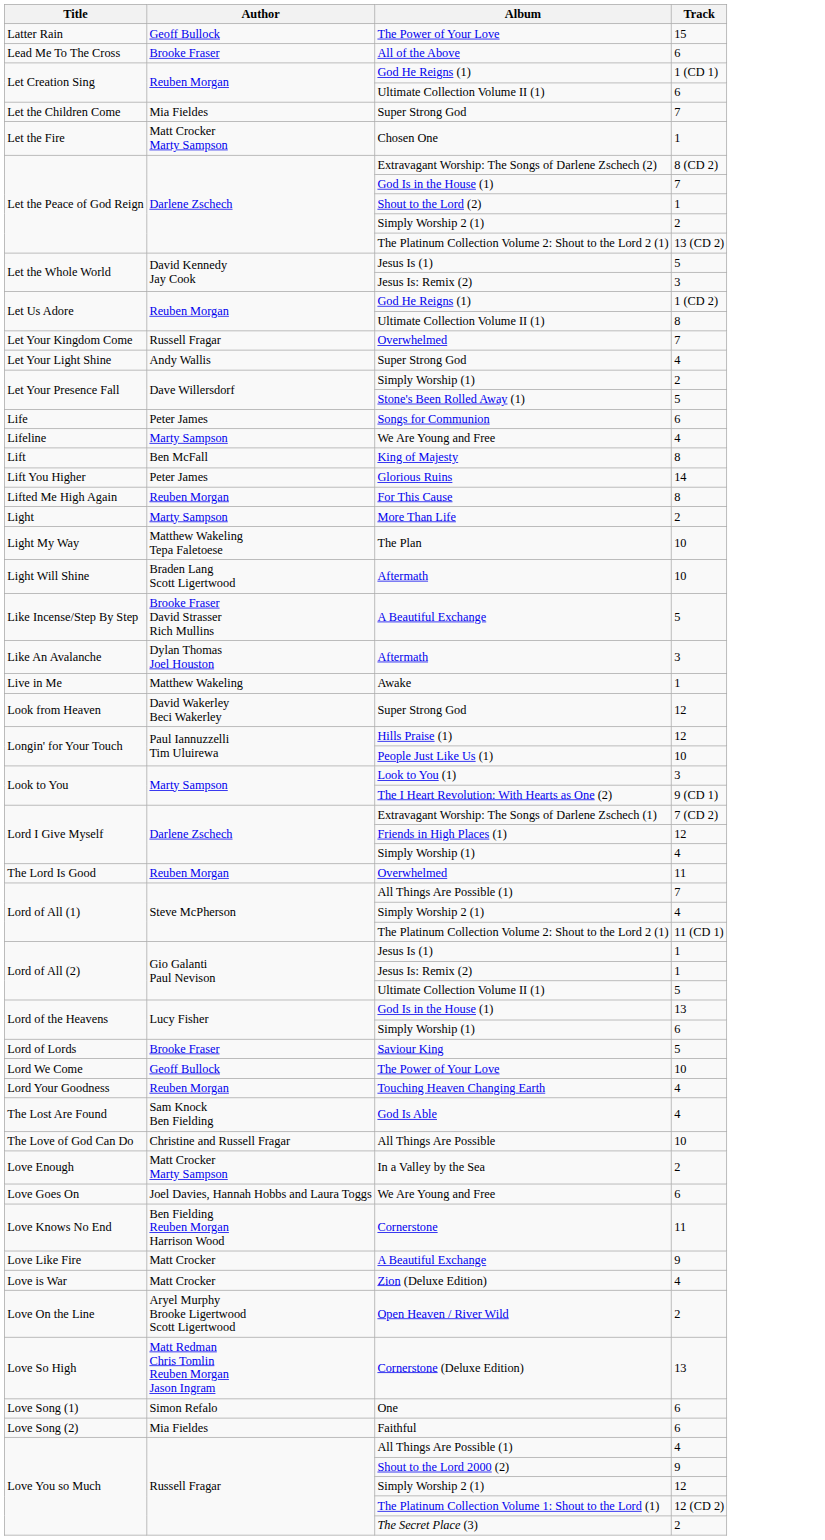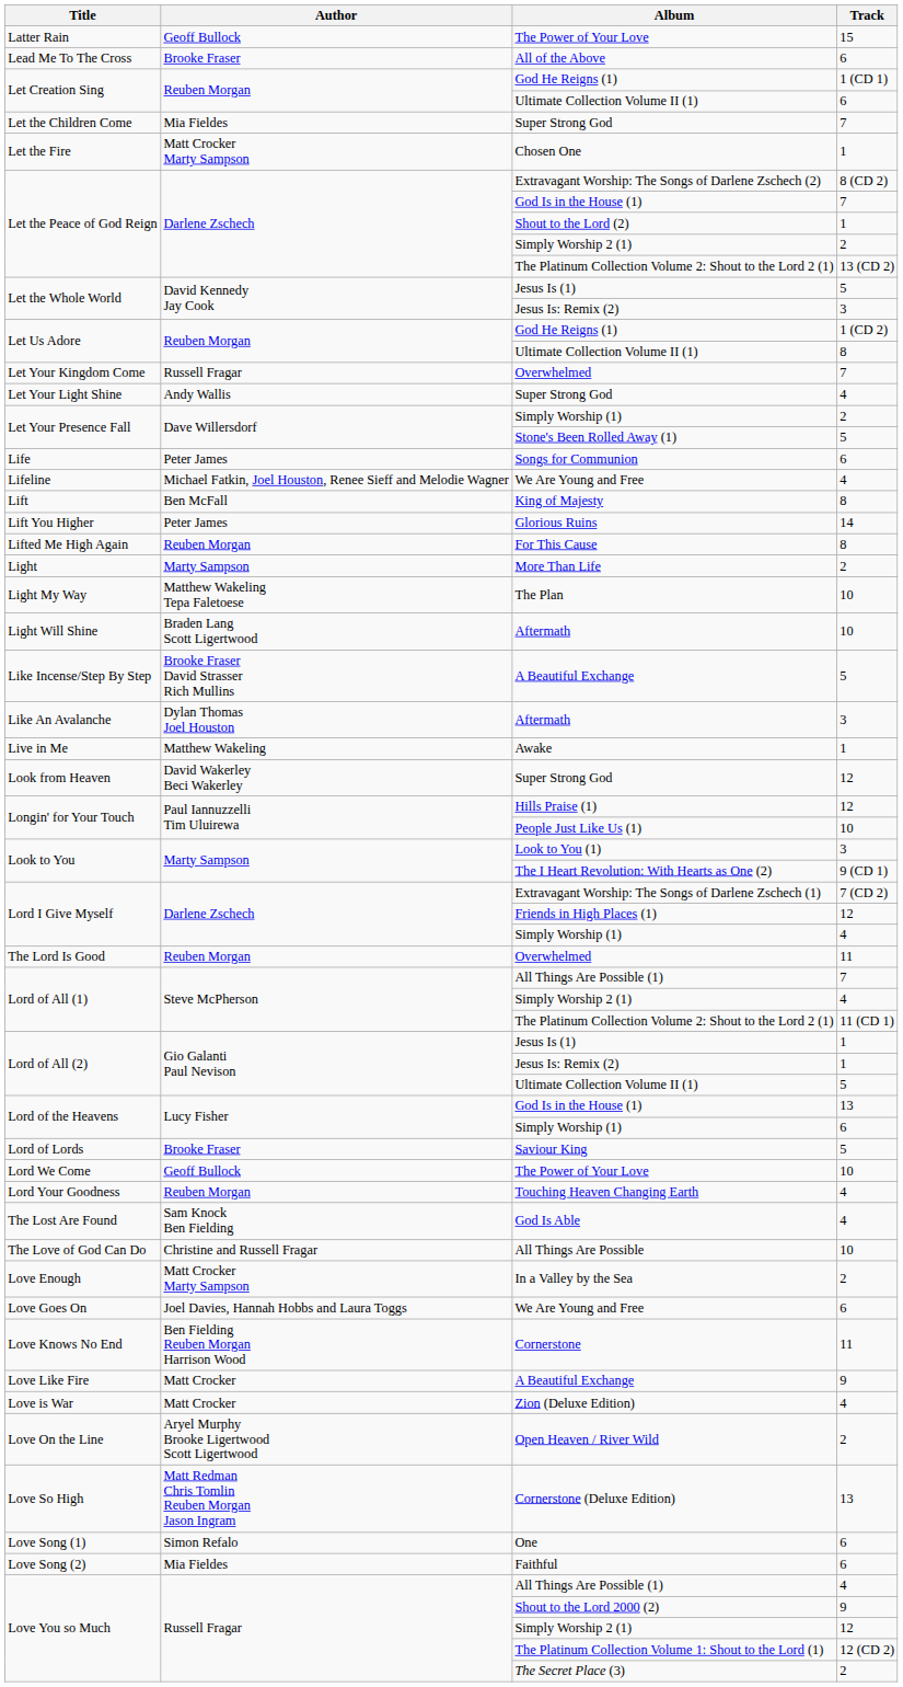 <table class="wikitable">
 <tr>
 <th>Title</th>
 <th>Author</th>
 <th>Album</th>
 <th>Track</th>
 </tr>
 <tr>
 <td>Latter Rain</td>
 <td><a href='#'>Geoff Bullock</a></td>
 <td><a href='#'>The Power of Your Love</a></td>
 <td>15</td>
 </tr>
 <tr>
 <td>Lead Me To The Cross</td>
 <td><a href='#'>Brooke Fraser</a></td>
 <td><a href='#'>All of the Above</a></td>
 <td>6</td>
 </tr>
 <tr>
 <td rowspan="2">Let Creation Sing</td>
 <td rowspan="2"><a href='#'>Reuben Morgan</a></td>
 <td><a href='#'>God He Reigns</a> (1)</td>
 <td>1 (CD 1)</td>
 </tr>
 <tr>
 <td>Ultimate Collection Volume II (1)</td>
 <td>6</td>
 </tr>
 <tr>
 <td>Let the Children Come</td>
 <td>Mia Fieldes</td>
 <td>Super Strong God</td>
 <td>7</td>
 </tr>
 <tr>
 <td>Let the Fire</td>
 <td>Matt Crocker <br> <a href='#'>Marty Sampson</a></td>
 <td>Chosen One</td>
 <td>1</td>
 </tr>
 <tr>
 <td rowspan="5">Let the Peace of God Reign</td>
 <td rowspan="5"><a href='#'>Darlene Zschech</a></td>
 <td>Extravagant Worship: The Songs of Darlene Zschech (2)</td>
 <td>8 (CD 2)</td>
 </tr>
 <tr>
 <td><a href='#'>God Is in the House</a> (1)</td>
 <td>7</td>
 </tr>
 <tr>
 <td><a href='#'>Shout to the Lord</a> (2)</td>
 <td>1</td>
 </tr>
 <tr>
 <td>Simply Worship 2 (1)</td>
 <td>2</td>
 </tr>
 <tr>
 <td>The Platinum Collection Volume 2: Shout to the Lord 2 (1)</td>
 <td>13 (CD 2)</td>
 </tr>
 <tr>
 <td rowspan="2">Let the Whole World</td>
 <td rowspan="2">David Kennedy <br> Jay Cook</td>
 <td>Jesus Is (1)</td>
 <td>5</td>
 </tr>
 <tr>
 <td>Jesus Is: Remix (2)</td>
 <td>3</td>
 </tr>
 <tr>
 <td rowspan="2">Let Us Adore</td>
 <td rowspan="2"><a href='#'>Reuben Morgan</a></td>
 <td><a href='#'>God He Reigns</a> (1)</td>
 <td>1 (CD 2)</td>
 </tr>
 <tr>
 <td>Ultimate Collection Volume II (1)</td>
 <td>8</td>
 </tr>
 <tr>
 <td>Let Your Kingdom Come</td>
 <td>Russell Fragar</td>
 <td><a href='#'>Overwhelmed</a></td>
 <td>7</td>
 </tr>
 <tr>
 <td>Let Your Light Shine</td>
 <td>Andy Wallis</td>
 <td>Super Strong God</td>
 <td>4</td>
 </tr>
 <tr>
 <td rowspan="2">Let Your Presence Fall</td>
 <td rowspan="2">Dave Willersdorf</td>
 <td>Simply Worship (1)</td>
 <td>2</td>
 </tr>
 <tr>
 <td><a href='#'>Stone's Been Rolled Away</a> (1)</td>
 <td>5</td>
 </tr>
 <tr>
 <td>Life</td>
 <td>Peter James</td>
 <td><a href='#'>Songs for Communion</a></td>
 <td>6</td>
 </tr>
 <tr>
 <td>Lifeline</td>
-<td><a href='#'>Marty Sampson</a></td>
+<td>Michael Fatkin, <a href='#'>Joel Houston</a>, Renee Sieff and Melodie Wagner</td>
 <td>We Are Young and Free</td>
 <td>4</td>
 </tr>
 <tr>
 <td>Lift</td>
 <td>Ben McFall</td>
 <td><a href='#'>King of Majesty</a></td>
 <td>8</td>
 </tr>
 <tr>
 <td>Lift You Higher</td>
 <td>Peter James</td>
 <td><a href='#'>Glorious Ruins</a></td>
 <td>14</td>
 </tr>
 <tr>
 <td>Lifted Me High Again</td>
 <td><a href='#'>Reuben Morgan</a></td>
 <td><a href='#'>For This Cause</a></td>
 <td>8</td>
 </tr>
 <tr>
 <td>Light</td>
 <td><a href='#'>Marty Sampson</a></td>
 <td><a href='#'>More Than Life</a></td>
 <td>2</td>
 </tr>
 <tr>
 <td>Light My Way</td>
 <td>Matthew Wakeling <br> Tepa Faletoese</td>
 <td>The Plan</td>
 <td>10</td>
 </tr>
 <tr>
 <td>Light Will Shine</td>
 <td>Braden Lang <br> Scott Ligertwood</td>
 <td><a href='#'>Aftermath</a></td>
 <td>10</td>
 </tr>
 <tr>
 <td>Like Incense/Step By Step</td>
 <td><a href='#'>Brooke Fraser</a> <br> David Strasser <br> Rich Mullins</td>
 <td><a href='#'>A Beautiful Exchange</a></td>
 <td>5</td>
 </tr>
 <tr>
 <td>Like An Avalanche</td>
 <td>Dylan Thomas <br> <a href='#'>Joel Houston</a></td>
 <td><a href='#'>Aftermath</a></td>
 <td>3</td>
 </tr>
 <tr>
 <td>Live in Me</td>
 <td>Matthew Wakeling</td>
 <td>Awake</td>
 <td>1</td>
 </tr>
 <tr>
 <td>Look from Heaven</td>
 <td>David Wakerley <br> Beci Wakerley</td>
 <td>Super Strong God</td>
 <td>12</td>
 </tr>
 <tr>
 <td rowspan="2">Longin' for Your Touch</td>
 <td rowspan="2">Paul Iannuzzelli <br> Tim Uluirewa</td>
 <td><a href='#'>Hills Praise</a> (1)</td>
 <td>12</td>
 </tr>
 <tr>
 <td><a href='#'>People Just Like Us</a> (1)</td>
 <td>10</td>
 </tr>
 <tr>
 <td rowspan="2">Look to You</td>
 <td rowspan="2"><a href='#'>Marty Sampson</a></td>
 <td><a href='#'>Look to You</a> (1)</td>
 <td>3</td>
 </tr>
 <tr>
 <td><a href='#'>The I Heart Revolution: With Hearts as One</a> (2)</td>
 <td>9 (CD 1)</td>
 </tr>
 <tr>
 <td rowspan="3">Lord I Give Myself</td>
 <td rowspan="3"><a href='#'>Darlene Zschech</a></td>
 <td>Extravagant Worship: The Songs of Darlene Zschech (1)</td>
 <td>7 (CD 2)</td>
 </tr>
 <tr>
 <td><a href='#'>Friends in High Places</a> (1)</td>
 <td>12</td>
 </tr>
 <tr>
 <td>Simply Worship (1)</td>
 <td>4</td>
 </tr>
 <tr>
 <td>The Lord Is Good</td>
 <td><a href='#'>Reuben Morgan</a></td>
 <td><a href='#'>Overwhelmed</a></td>
 <td>11</td>
 </tr>
 <tr>
 <td rowspan="3">Lord of All (1)</td>
 <td rowspan="3">Steve McPherson</td>
 <td>All Things Are Possible (1)</td>
 <td>7</td>
 </tr>
 <tr>
 <td>Simply Worship 2 (1)</td>
 <td>4</td>
 </tr>
 <tr>
 <td>The Platinum Collection Volume 2: Shout to the Lord 2 (1)</td>
 <td>11 (CD 1)</td>
 </tr>
 <tr>
 <td rowspan="3">Lord of All (2)</td>
 <td rowspan="3">Gio Galanti <br> Paul Nevison</td>
 <td>Jesus Is (1)</td>
 <td>1</td>
 </tr>
 <tr>
 <td>Jesus Is: Remix (2)</td>
 <td>1</td>
 </tr>
 <tr>
 <td>Ultimate Collection Volume II (1)</td>
 <td>5</td>
 </tr>
 <tr>
 <td rowspan="2">Lord of the Heavens</td>
 <td rowspan="2">Lucy Fisher</td>
 <td><a href='#'>God Is in the House</a> (1)</td>
 <td>13</td>
 </tr>
 <tr>
 <td>Simply Worship (1)</td>
 <td>6</td>
 </tr>
 <tr>
 <td>Lord of Lords</td>
 <td><a href='#'>Brooke Fraser</a></td>
 <td><a href='#'>Saviour King</a></td>
 <td>5</td>
 </tr>
 <tr>
 <td>Lord We Come</td>
 <td><a href='#'>Geoff Bullock</a></td>
 <td><a href='#'>The Power of Your Love</a></td>
 <td>10</td>
 </tr>
 <tr>
 <td>Lord Your Goodness</td>
 <td><a href='#'>Reuben Morgan</a></td>
 <td><a href='#'>Touching Heaven Changing Earth</a></td>
 <td>4</td>
 </tr>
 <tr>
 <td>The Lost Are Found</td>
 <td>Sam Knock <br> Ben Fielding</td>
 <td><a href='#'>God Is Able</a></td>
 <td>4</td>
 </tr>
 <tr>
 <td>The Love of God Can Do</td>
 <td>Christine and Russell Fragar</td>
 <td>All Things Are Possible</td>
 <td>10</td>
 </tr>
 <tr>
 <td>Love Enough</td>
 <td>Matt Crocker <br> <a href='#'>Marty Sampson</a></td>
 <td>In a Valley by the Sea</td>
 <td>2</td>
 </tr>
 <tr>
 <td>Love Goes On</td>
 <td>Joel Davies, Hannah Hobbs and Laura Toggs</td>
 <td>We Are Young and Free</td>
 <td>6</td>
 </tr>
 <tr>
 <td>Love Knows No End</td>
 <td>Ben Fielding <br> <a href='#'>Reuben Morgan</a> <br> Harrison Wood</td>
 <td><a href='#'>Cornerstone</a></td>
 <td>11</td>
 </tr>
 <tr>
 <td>Love Like Fire</td>
 <td>Matt Crocker</td>
 <td><a href='#'>A Beautiful Exchange</a></td>
 <td>9</td>
 </tr>
 <tr>
 <td>Love is War</td>
 <td>Matt Crocker</td>
 <td><a href='#'>Zion</a> (Deluxe Edition)</td>
 <td>4</td>
 </tr>
 <tr>
 <td>Love On the Line</td>
 <td>Aryel Murphy <br> Brooke Ligertwood <br> Scott Ligertwood</td>
 <td><a href='#'>Open Heaven / River Wild</a></td>
 <td>2</td>
 </tr>
 <tr>
 <td>Love So High</td>
 <td><a href='#'>Matt Redman</a> <br> <a href='#'>Chris Tomlin</a> <br> <a href='#'>Reuben Morgan</a> <br> <a href='#'>Jason Ingram</a></td>
 <td><a href='#'>Cornerstone</a> (Deluxe Edition)</td>
 <td>13</td>
 </tr>
 <tr>
 <td>Love Song (1)</td>
 <td>Simon Refalo</td>
 <td>One</td>
 <td>6</td>
 </tr>
 <tr>
 <td>Love Song (2)</td>
 <td>Mia Fieldes</td>
 <td>Faithful</td>
 <td>6</td>
 </tr>
 <tr>
 <td rowspan="5">Love You so Much</td>
 <td rowspan="5">Russell Fragar</td>
 <td>All Things Are Possible (1)</td>
 <td>4</td>
 </tr>
 <tr>
 <td><a href='#'>Shout to the Lord 2000</a> (2)</td>
 <td>9</td>
 </tr>
 <tr>
 <td>Simply Worship 2 (1)</td>
 <td>12</td>
 </tr>
 <tr>
 <td><a href='#'>The Platinum Collection Volume 1: Shout to the Lord</a> (1)</td>
 <td>12 (CD 2)</td>
 </tr>
 <tr>
 <td><em>The Secret Place</em> (3)</td>
 <td>2</td>
 </tr>
 </table>
